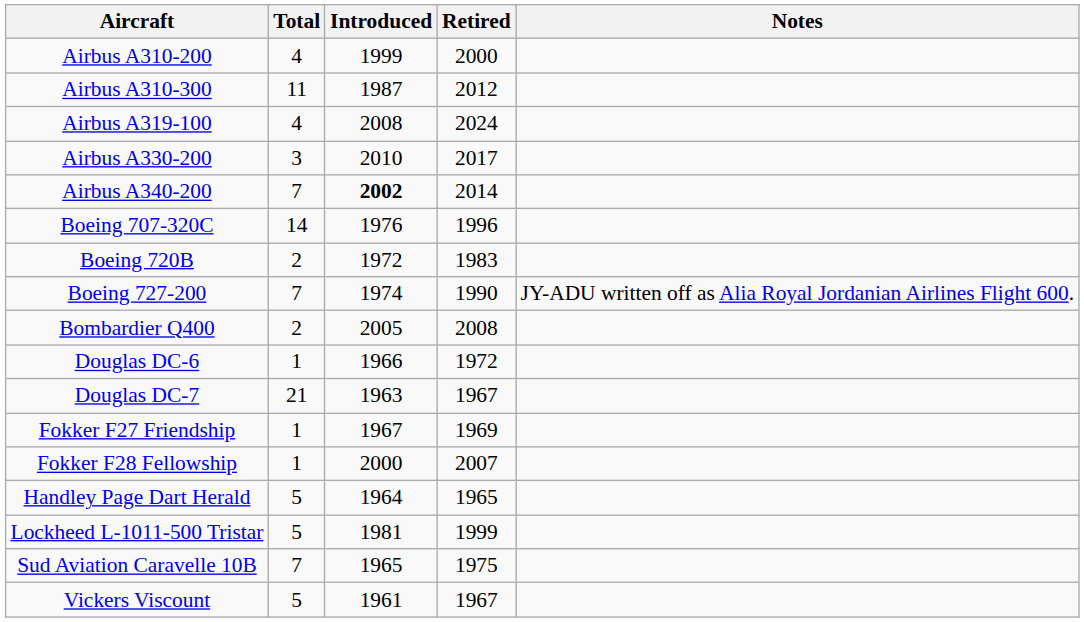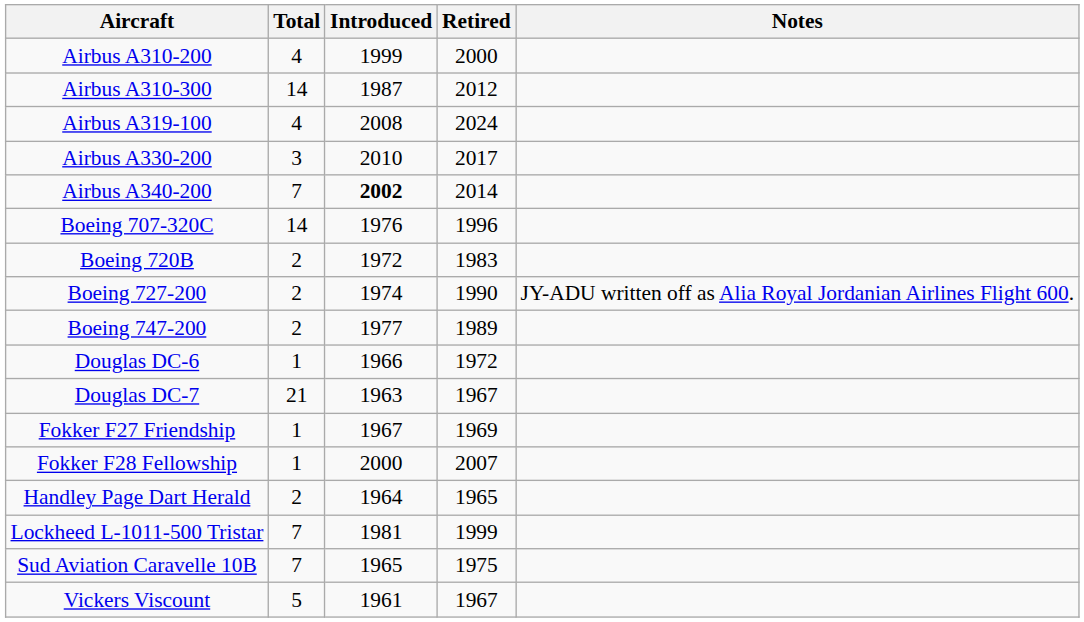 <table class="wikitable" style="margin:1em auto; text-align:center;">
 <tr>
 <th>Aircraft</th>
 <th>Total</th>
 <th>Introduced</th>
 <th>Retired</th>
 <th>Notes</th>
 </tr>
 <tr>
 <td><a href='#'>Airbus A310-200</a></td>
 <td>4</td>
 <td>1999</td>
 <td>2000</td>
 <td></td>
 </tr>
 <tr>
 <td><a href='#'>Airbus A310-300</a></td>
-<td>11</td>
+<td>14</td>
 <td>1987</td>
 <td>2012</td>
 <td></td>
 </tr>
 <tr>
 <td><a href='#'>Airbus A319-100</a></td>
 <td>4</td>
 <td>2008</td>
 <td>2024</td>
 <td></td>
 </tr>
 <tr>
 <td><a href='#'>Airbus A330-200</a></td>
 <td>3</td>
 <td>2010</td>
 <td>2017</td>
 <td></td>
 </tr>
 <tr>
 <td><a href='#'>Airbus A340-200</a></td>
 <td>7</td>
 <td><strong>2002</strong></td>
 <td>2014</td>
 <td></td>
 </tr>
 <tr>
 <td><a href='#'>Boeing 707-320C</a></td>
 <td>14</td>
 <td>1976</td>
 <td>1996</td>
 <td></td>
 </tr>
 <tr>
 <td><a href='#'>Boeing 720B</a></td>
 <td>2</td>
 <td>1972</td>
 <td>1983</td>
 <td></td>
 </tr>
 <tr>
 <td><a href='#'>Boeing 727-200</a></td>
-<td>7</td>
+<td>2</td>
 <td>1974</td>
 <td>1990</td>
 <td>JY-ADU written off as <a href='#'>Alia Royal Jordanian Airlines Flight 600</a>.</td>
 </tr>
 <tr>
-<td><a href='#'>Bombardier Q400</a></td>
+<td><a href='#'>Boeing 747-200</a></td>
 <td>2</td>
-<td>2005</td>
-<td>2008</td>
+<td>1977</td>
+<td>1989</td>
 <td></td>
 </tr>
 <tr>
 <td><a href='#'>Douglas DC-6</a></td>
 <td>1</td>
 <td>1966</td>
 <td>1972</td>
 <td></td>
 </tr>
 <tr>
 <td><a href='#'>Douglas DC-7</a></td>
 <td>21</td>
 <td>1963</td>
 <td>1967</td>
 <td></td>
 </tr>
 <tr>
 <td><a href='#'>Fokker F27 Friendship</a></td>
 <td>1</td>
 <td>1967</td>
 <td>1969</td>
 <td></td>
 </tr>
 <tr>
 <td><a href='#'>Fokker F28 Fellowship</a></td>
 <td>1</td>
 <td>2000</td>
 <td>2007</td>
 <td></td>
 </tr>
 <tr>
 <td><a href='#'>Handley Page Dart Herald</a></td>
-<td>5</td>
+<td>2</td>
 <td>1964</td>
 <td>1965</td>
 <td></td>
 </tr>
 <tr>
 <td><a href='#'>Lockheed L-1011-500 Tristar</a></td>
-<td>5</td>
+<td>7</td>
 <td>1981</td>
 <td>1999</td>
 <td></td>
 </tr>
 <tr>
 <td><a href='#'>Sud Aviation Caravelle 10B</a></td>
 <td>7</td>
 <td>1965</td>
 <td>1975</td>
 <td></td>
 </tr>
 <tr>
 <td><a href='#'>Vickers Viscount</a></td>
 <td>5</td>
 <td>1961</td>
 <td>1967</td>
 <td></td>
 </tr>
 </table>
